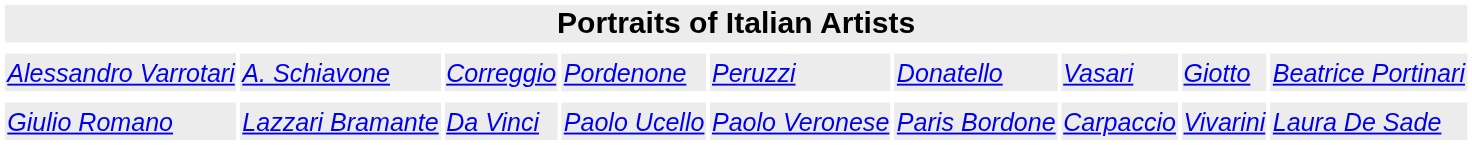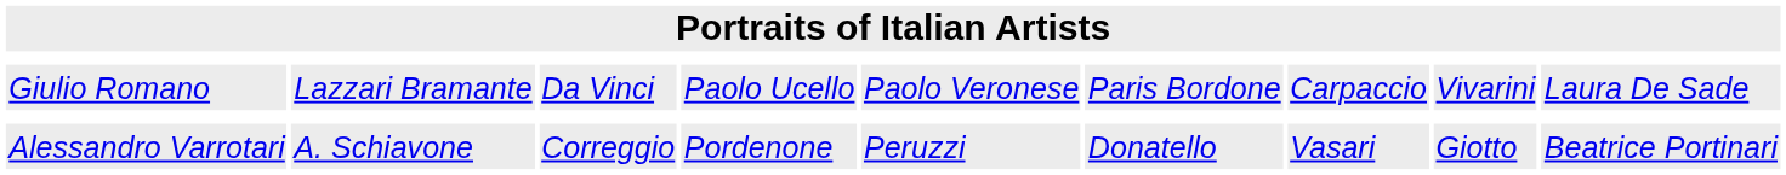 <table align=center>
 <tr>
 <th colspan="9" style="background:#ECECEC; "><strong>Portraits of Italian Artists</strong></th>
+</tr>
+<tr>
+<td></td>
+<td></td>
+<td></td>
+<td></td>
+<td></td>
+<td></td>
+<td></td>
+<td></td>
+<td></td>
+</tr>
+<tr>
+<td style="background:#ECECEC; "><small><em><a href='#'>Giulio Romano</a></em><br></small></td>
+<td style="background:#ECECEC;"><small><em><a href='#'>Lazzari Bramante</a></em><br></small></td>
+<td style="background:#ECECEC; "><small><em><a href='#'>Da Vinci</a></em><br></small></td>
+<td style="background:#ECECEC;"><small><em><a href='#'>Paolo Ucello</a></em><br></small></td>
+<td style="background:#ECECEC;"><small><em><a href='#'>Paolo Veronese</a></em><br></small></td>
+<td style="background:#ECECEC; "><small><em><a href='#'>Paris Bordone</a></em><br></small></td>
+<td style="background:#ECECEC;"><small><em><a href='#'>Carpaccio</a></em><br></small></td>
+<td style="background:#ECECEC;"><small><em><a href='#'>Vivarini</a></em><br></small></td>
+<td style="background:#ECECEC;"><small><em><a href='#'>Laura De Sade</a></em><br></small></td>
 </tr>
 <tr>
 <td></td>
 <td></td>
 <td></td>
 <td></td>
 <td></td>
 <td></td>
 <td></td>
 <td></td>
 <td></td>
 </tr>
 <tr>
 <td style="background:#ECECEC; "><small><em><a href='#'>Alessandro Varrotari</a></em><br></small></td>
 <td style="background:#ECECEC;"><small><em><a href='#'>A. Schiavone</a></em><br></small></td>
 <td style="background:#ECECEC;"><small><em><a href='#'>Correggio</a></em><br></small></td>
 <td style="background:#ECECEC; "><small><em><a href='#'>Pordenone</a></em><br></small></td>
 <td style="background:#ECECEC;"><small><em><a href='#'>Peruzzi</a></em><br></small></td>
 <td style="background:#ECECEC; "><small><em><a href='#'>Donatello</a></em><br></small></td>
 <td style="background:#ECECEC;"><small><em><a href='#'>Vasari</a></em><br></small></td>
 <td style="background:#ECECEC;"><small><em><a href='#'>Giotto</a></em><br></small></td>
 <td style="background:#ECECEC;"><small><em><a href='#'>Beatrice Portinari</a></em><br></small></td>
 </tr>
 <tr>
-<td></td>
-<td></td>
-<td></td>
-<td></td>
-<td></td>
-<td></td>
-<td></td>
-<td></td>
-<td></td>
-</tr>
-<tr>
-<td style="background:#ECECEC; "><small><em><a href='#'>Giulio Romano</a></em><br></small></td>
-<td style="background:#ECECEC;"><small><em><a href='#'>Lazzari Bramante</a></em><br></small></td>
-<td style="background:#ECECEC; "><small><em><a href='#'>Da Vinci</a></em><br></small></td>
-<td style="background:#ECECEC;"><small><em><a href='#'>Paolo Ucello</a></em><br></small></td>
-<td style="background:#ECECEC;"><small><em><a href='#'>Paolo Veronese</a></em><br></small></td>
-<td style="background:#ECECEC; "><small><em><a href='#'>Paris Bordone</a></em><br></small></td>
-<td style="background:#ECECEC;"><small><em><a href='#'>Carpaccio</a></em><br></small></td>
-<td style="background:#ECECEC;"><small><em><a href='#'>Vivarini</a></em><br></small></td>
-<td style="background:#ECECEC;"><small><em><a href='#'>Laura De Sade</a></em><br></small></td>
-</tr>
-<tr>
 </tr>
 </table>
